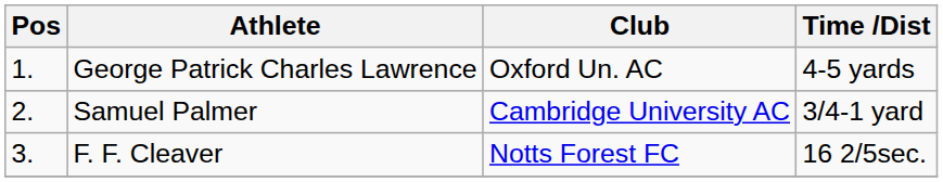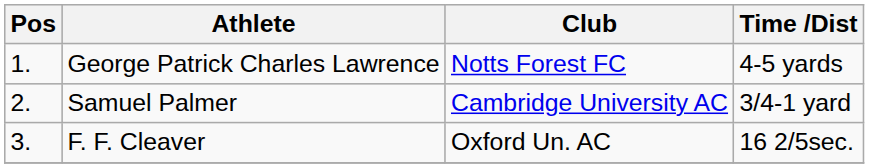 <table class="wikitable">
 <tr>
 <th>Pos</th>
 <th>Athlete</th>
 <th>Club</th>
 <th>Time /Dist</th>
 </tr>
 <tr>
 <td>1.</td>
 <td>George Patrick Charles Lawrence</td>
-<td>Oxford Un. AC</td>
+<td><a href='#'>Notts Forest FC</a></td>
 <td>4-5 yards</td>
 </tr>
 <tr>
 <td>2.</td>
 <td>Samuel Palmer</td>
 <td><a href='#'>Cambridge University AC</a></td>
 <td>3/4-1 yard</td>
 </tr>
 <tr>
 <td>3.</td>
 <td>F. F. Cleaver</td>
-<td><a href='#'>Notts Forest FC</a></td>
+<td>Oxford Un. AC</td>
 <td>16 2/5sec.</td>
 </tr>
 <tr>
 </tr>
 </table>
